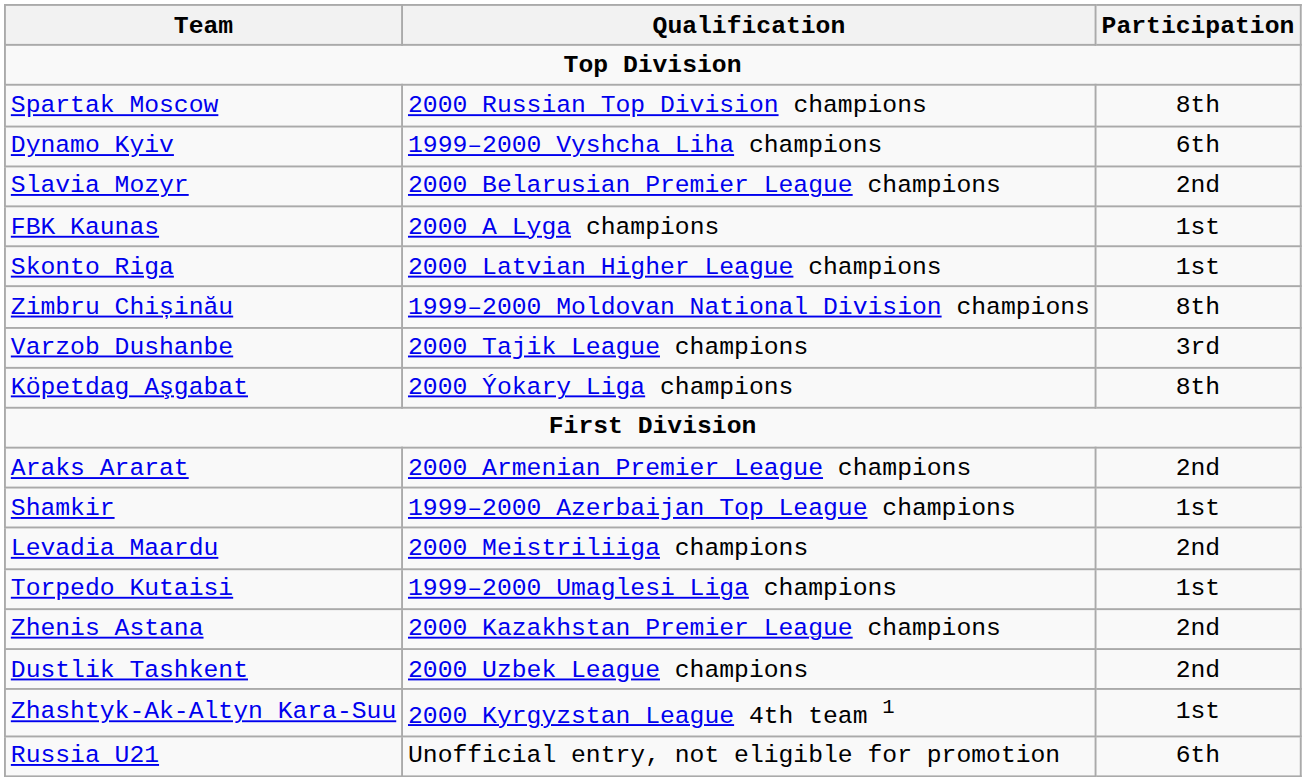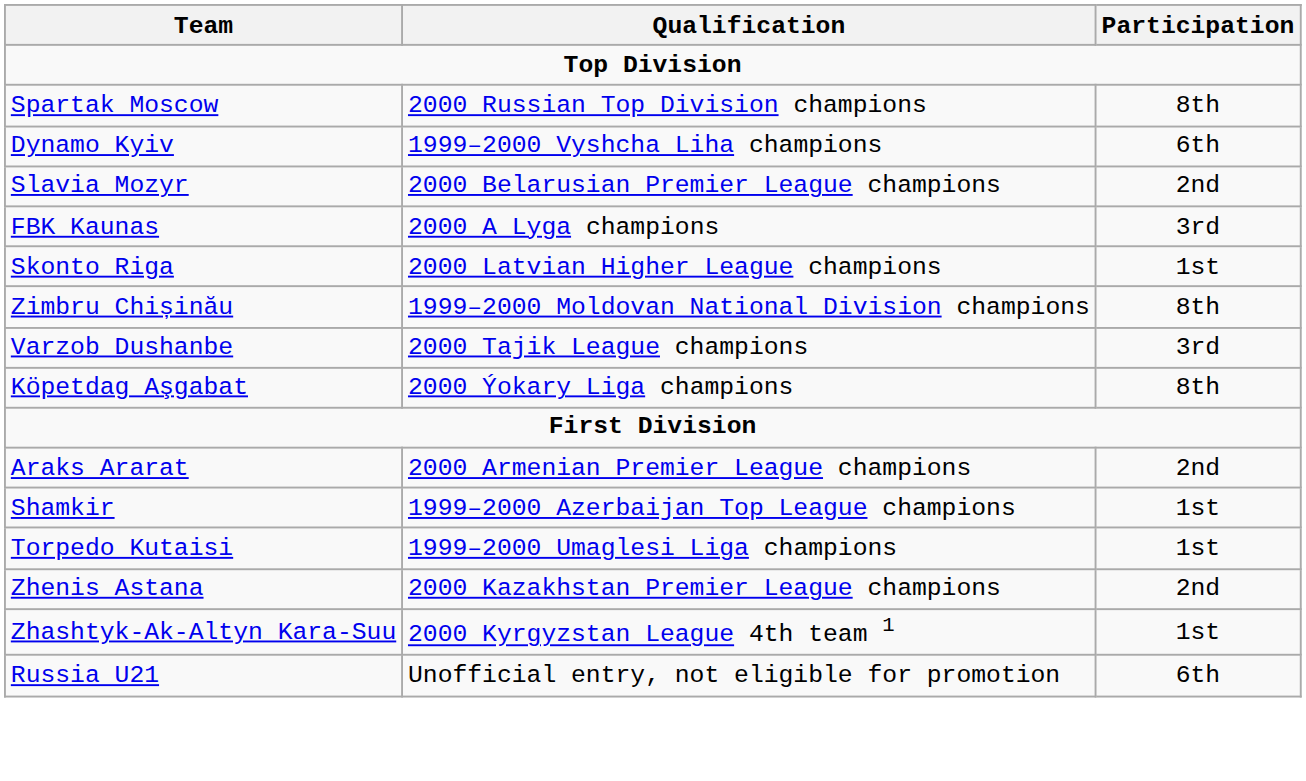 <table class="wikitable">
 <tr>
 <th>Team</th>
 <th>Qualification</th>
 <th>Participation</th>
 </tr>
 <tr>
 <td colspan="3" align=center><strong>Top Division</strong></td>
 </tr>
 <tr>
 <td> <a href='#'>Spartak Moscow</a></td>
 <td><a href='#'>2000 Russian Top Division</a> champions</td>
 <td align=center>8th</td>
 </tr>
 <tr>
 <td> <a href='#'>Dynamo Kyiv</a></td>
 <td><a href='#'>1999–2000 Vyshcha Liha</a> champions</td>
 <td align=center>6th</td>
 </tr>
 <tr>
 <td> <a href='#'>Slavia Mozyr</a></td>
 <td><a href='#'>2000 Belarusian Premier League</a> champions</td>
 <td align=center>2nd</td>
 </tr>
 <tr>
 <td> <a href='#'>FBK Kaunas</a></td>
 <td><a href='#'>2000 A Lyga</a> champions</td>
-<td align=center>1st</td>
+<td align=center>3rd</td>
 </tr>
 <tr>
 <td> <a href='#'>Skonto Riga</a></td>
 <td><a href='#'>2000 Latvian Higher League</a> champions</td>
 <td align=center>1st</td>
 </tr>
 <tr>
 <td> <a href='#'>Zimbru Chișinău</a></td>
 <td><a href='#'>1999–2000 Moldovan National Division</a> champions</td>
 <td align=center>8th</td>
 </tr>
 <tr>
 <td> <a href='#'>Varzob Dushanbe</a></td>
 <td><a href='#'>2000 Tajik League</a> champions</td>
 <td align=center>3rd</td>
 </tr>
 <tr>
 <td> <a href='#'>Köpetdag Aşgabat</a></td>
 <td><a href='#'>2000 Ýokary Liga</a> champions</td>
 <td align=center>8th</td>
 </tr>
 <tr>
 <td colspan="3" align=center><strong>First Division</strong></td>
 </tr>
 <tr>
 <td> <a href='#'>Araks Ararat</a></td>
 <td><a href='#'>2000 Armenian Premier League</a> champions</td>
 <td align=center>2nd</td>
 </tr>
 <tr>
 <td> <a href='#'>Shamkir</a></td>
 <td><a href='#'>1999–2000 Azerbaijan Top League</a> champions</td>
 <td align=center>1st</td>
 </tr>
 <tr>
-<td> <a href='#'>Levadia Maardu</a></td>
-<td><a href='#'>2000 Meistriliiga</a> champions</td>
-<td align=center>2nd</td>
-</tr>
-<tr>
 <td> <a href='#'>Torpedo Kutaisi</a></td>
 <td><a href='#'>1999–2000 Umaglesi Liga</a> champions</td>
 <td align=center>1st</td>
 </tr>
 <tr>
 <td> <a href='#'>Zhenis Astana</a></td>
 <td><a href='#'>2000 Kazakhstan Premier League</a> champions</td>
-<td align=center>2nd</td>
-</tr>
-<tr>
-<td> <a href='#'>Dustlik Tashkent</a></td>
-<td><a href='#'>2000 Uzbek League</a> champions</td>
 <td align=center>2nd</td>
 </tr>
 <tr>
 <td> <a href='#'>Zhashtyk-Ak-Altyn Kara-Suu</a></td>
 <td><a href='#'>2000 Kyrgyzstan League</a> 4th team <sup>1</sup></td>
 <td align=center>1st</td>
 </tr>
 <tr>
 <td> <a href='#'>Russia U21</a></td>
 <td>Unofficial entry, not eligible for promotion</td>
 <td align=center>6th</td>
 </tr>
 </table>
